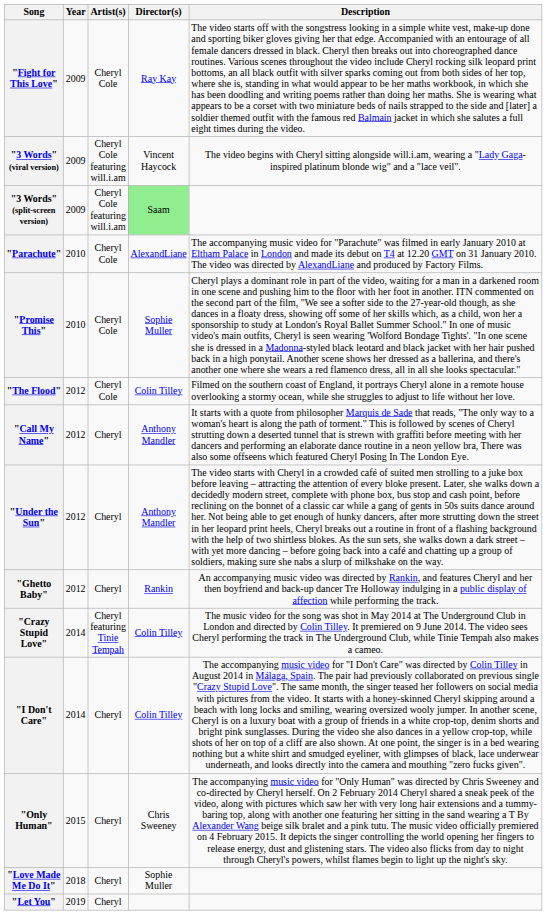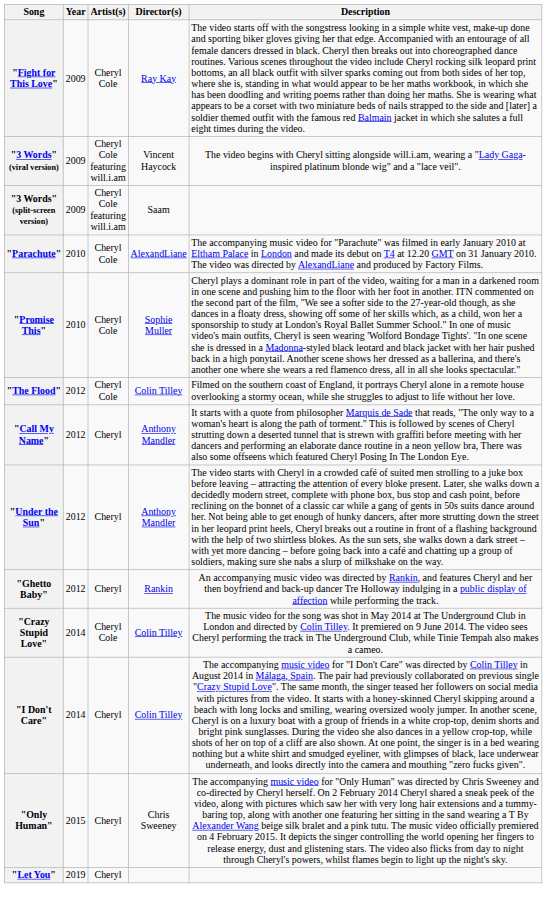 <table class="wikitable sortable plainrowheaders" style="text-align:center;">
 <tr>
 <th scope="col">Song</th>
 <th scope="col">Year</th>
 <th scope="col">Artist(s)</th>
 <th scope="col">Director(s)</th>
 <th scope="col" class="unsortable" style="width: 40em;">Description</th>
 </tr>
 <tr>
 <th scope="row">"<a href='#'>Fight for This Love</a>"</th>
 <td>2009</td>
 <td>Cheryl Cole</td>
 <td><a href='#'>Ray Kay</a></td>
 <td style="text-align:left;">The video starts off with the songstress looking in a simple white vest, make-up done  and sporting biker gloves giving her that edge. Accompanied with an entourage of all female dancers dressed in black. Cheryl then breaks out into choreographed dance routines. Various scenes throughout the video include Cheryl rocking silk leopard print bottoms, an all black outfit with silver sparks coming out from both sides of her top, where she is, standing in what would appear to be her maths workbook, in which she has been doodling and writing poems rather than doing her maths. She is wearing what appears to be a corset with two miniature beds of nails strapped to the side and [later] a soldier themed outfit with the famous red <a href='#'>Balmain</a> jacket in which she salutes a full eight times during the video.</td>
 </tr>
 <tr>
 <th scope="row">"<a href='#'>3 Words</a>" <small>(viral version)</small></th>
 <td>2009</td>
 <td>Cheryl Cole featuring will.i.am</td>
 <td>Vincent Haycock</td>
 <td>The video begins with Cheryl sitting alongside will.i.am, wearing a "<a href='#'>Lady Gaga</a>-inspired platinum blonde wig" and a "lace veil".</td>
 </tr>
 <tr>
 <th scope="row">"3 Words" <small>(split-screen version)</small></th>
 <td>2009</td>
 <td>Cheryl Cole featuring will.i.am</td>
-<td style="background: lightgreen;">Saam</td>
+<td>Saam</td>
 <td style="text-align:left;"></td>
 </tr>
 <tr>
 <th scope="row">"<a href='#'>Parachute</a>"</th>
 <td>2010</td>
 <td>Cheryl Cole</td>
 <td><a href='#'>AlexandLiane</a></td>
 <td style="text-align:left;">The accompanying music video for "Parachute" was filmed in early January 2010 at <a href='#'>Eltham Palace</a> in <a href='#'>London</a> and made its debut on <a href='#'>T4</a> at 12.20 <a href='#'>GMT</a> on 31 January 2010. The video was directed by <a href='#'>AlexandLiane</a> and produced by Factory Films.</td>
 </tr>
 <tr>
 <th scope="row">"<a href='#'>Promise This</a>"</th>
 <td>2010</td>
 <td>Cheryl Cole</td>
 <td><a href='#'>Sophie Muller</a></td>
 <td style="text-align:left;">Cheryl plays a dominant role in part of the video, waiting for a man in a darkened room in one scene and pushing him to the floor with her foot in another. ITN commented on the second part of the film, "We see a softer side to the 27-year-old though, as she dances in a floaty dress, showing off some of her skills which, as a child, won her a sponsorship to study at London's Royal Ballet Summer School." In one of music video's main outfits, Cheryl is seen wearing 'Wolford Bondage Tights'. "In one scene she is dressed in a <a href='#'>Madonna</a>-styled black leotard and black jacket with her hair pushed back in a high ponytail. Another scene shows her dressed as a ballerina, and there's another one where she wears a red flamenco dress, all in all she looks spectacular."</td>
 </tr>
 <tr>
 <th scope="row">"<a href='#'>The Flood</a>"</th>
 <td>2012</td>
 <td>Cheryl Cole</td>
 <td><a href='#'>Colin Tilley</a></td>
 <td style="text-align:left;">Filmed on the southern coast of England, it portrays Cheryl alone in a remote house overlooking a stormy ocean, while she struggles to adjust to life without her love.</td>
 </tr>
 <tr>
 <th scope="row">"<a href='#'>Call My Name</a>"</th>
 <td>2012</td>
 <td>Cheryl</td>
 <td><a href='#'>Anthony Mandler</a></td>
 <td style="text-align:left;">It starts with a quote from philosopher <a href='#'>Marquis de Sade</a> that reads, "The only way to a woman's heart is along the path of torment." This is followed by scenes of Cheryl strutting down a deserted tunnel that is strewn with graffiti before meeting with her dancers and performing an elaborate dance routine in a neon yellow bra, There was also some offseens which featured Cheryl Posing In The London Eye.</td>
 </tr>
 <tr>
 <th scope="row">"<a href='#'>Under the Sun</a>"</th>
 <td>2012</td>
 <td>Cheryl</td>
 <td><a href='#'>Anthony Mandler</a></td>
 <td style="text-align:left;">The video starts with Cheryl in a crowded café of suited men strolling to a juke box before leaving – attracting the attention of every bloke present. Later, she walks down a decidedly modern street, complete with phone box, bus stop and cash point, before reclining on the bonnet of a classic car while a gang of gents in 50s suits dance around her. Not being able to get enough of hunky dancers, after more strutting down the street in her leopard print heels, Cheryl breaks out a routine in front of a flashing background with the help of two shirtless blokes. As the sun sets, she walks down a dark street – with yet more dancing – before going back into a café and chatting up a group of soldiers, making sure she nabs a slurp of milkshake on the way.</td>
 </tr>
 <tr>
 <th scope="row">"Ghetto Baby"</th>
 <td>2012</td>
 <td>Cheryl</td>
 <td><a href='#'>Rankin</a></td>
 <td>An accompanying music video was directed by <a href='#'>Rankin</a>, and features Cheryl and her then boyfriend and back-up dancer Tre Holloway indulging in a <a href='#'>public display of affection</a> while performing the track.</td>
 </tr>
 <tr>
 <th scope="row">"Crazy Stupid Love"</th>
 <td>2014</td>
-<td>Cheryl featuring <a href='#'>Tinie Tempah</a></td>
+<td>Cheryl Cole</td>
 <td><a href='#'>Colin Tilley</a></td>
 <td>The music video for the song was shot in May 2014 at The Underground Club in London and directed by <a href='#'>Colin Tilley</a>. It premiered on 9 June 2014. The video sees Cheryl performing the track in The Underground Club, while Tinie Tempah also makes a cameo.</td>
 </tr>
 <tr>
 <th scope="row">"I Don't Care"</th>
 <td>2014</td>
 <td>Cheryl</td>
 <td><a href='#'>Colin Tilley</a></td>
 <td>The accompanying <a href='#'>music video</a> for "I Don't Care" was directed by <a href='#'>Colin Tilley</a> in August 2014 in <a href='#'>Málaga, Spain</a>. The pair had previously collaborated on previous single "<a href='#'>Crazy Stupid Love</a>". The same month, the singer teased her followers on social media with pictures from the video. It starts with a honey-skinned Cheryl skipping around a beach with long locks and smiling, wearing oversized wooly jumper. In another scene, Cheryl is on a luxury boat with a group of friends in a white crop-top, denim shorts and bright pink sunglasses. During the video she also dances in a yellow crop-top, while shots of her on top of a cliff are also shown. At one point, the singer is in a bed wearing nothing but a white shirt and smudged eyeliner, with glimpses of black, lace underwear underneath, and looks directly into the camera and mouthing "zero fucks given".</td>
 </tr>
 <tr>
 <th scope="row">"Only Human"</th>
 <td>2015</td>
 <td>Cheryl</td>
 <td>Chris Sweeney</td>
 <td>The accompanying <a href='#'>music video</a> for "Only Human" was directed by Chris Sweeney and co-directed by Cheryl herself. On 2 February 2014 Cheryl shared a sneak peek of the video, along with pictures which saw her with very long hair extensions and a tummy-baring top, along with another one featuring her sitting in the sand wearing a T By <a href='#'>Alexander Wang</a> beige silk bralet and a pink tutu. The music video officially premiered on 4 February 2015. It depicts the singer controlling the world opening her fingers to release energy, dust and glistening stars. The video also flicks from day to night through Cheryl's powers, whilst flames begin to light up the night's sky.</td>
 </tr>
 <tr>
-<th scope="row">"<a href='#'>Love Made Me Do It</a>"</th>
-<td>2018</td>
-<td>Cheryl</td>
-<td>Sophie Muller</td>
-<td></td>
-</tr>
-<tr>
 <th scope="row">"<a href='#'>Let You</a>"</th>
 <td>2019</td>
 <td>Cheryl</td>
 <td></td>
 <td></td>
 </tr>
 </table>
